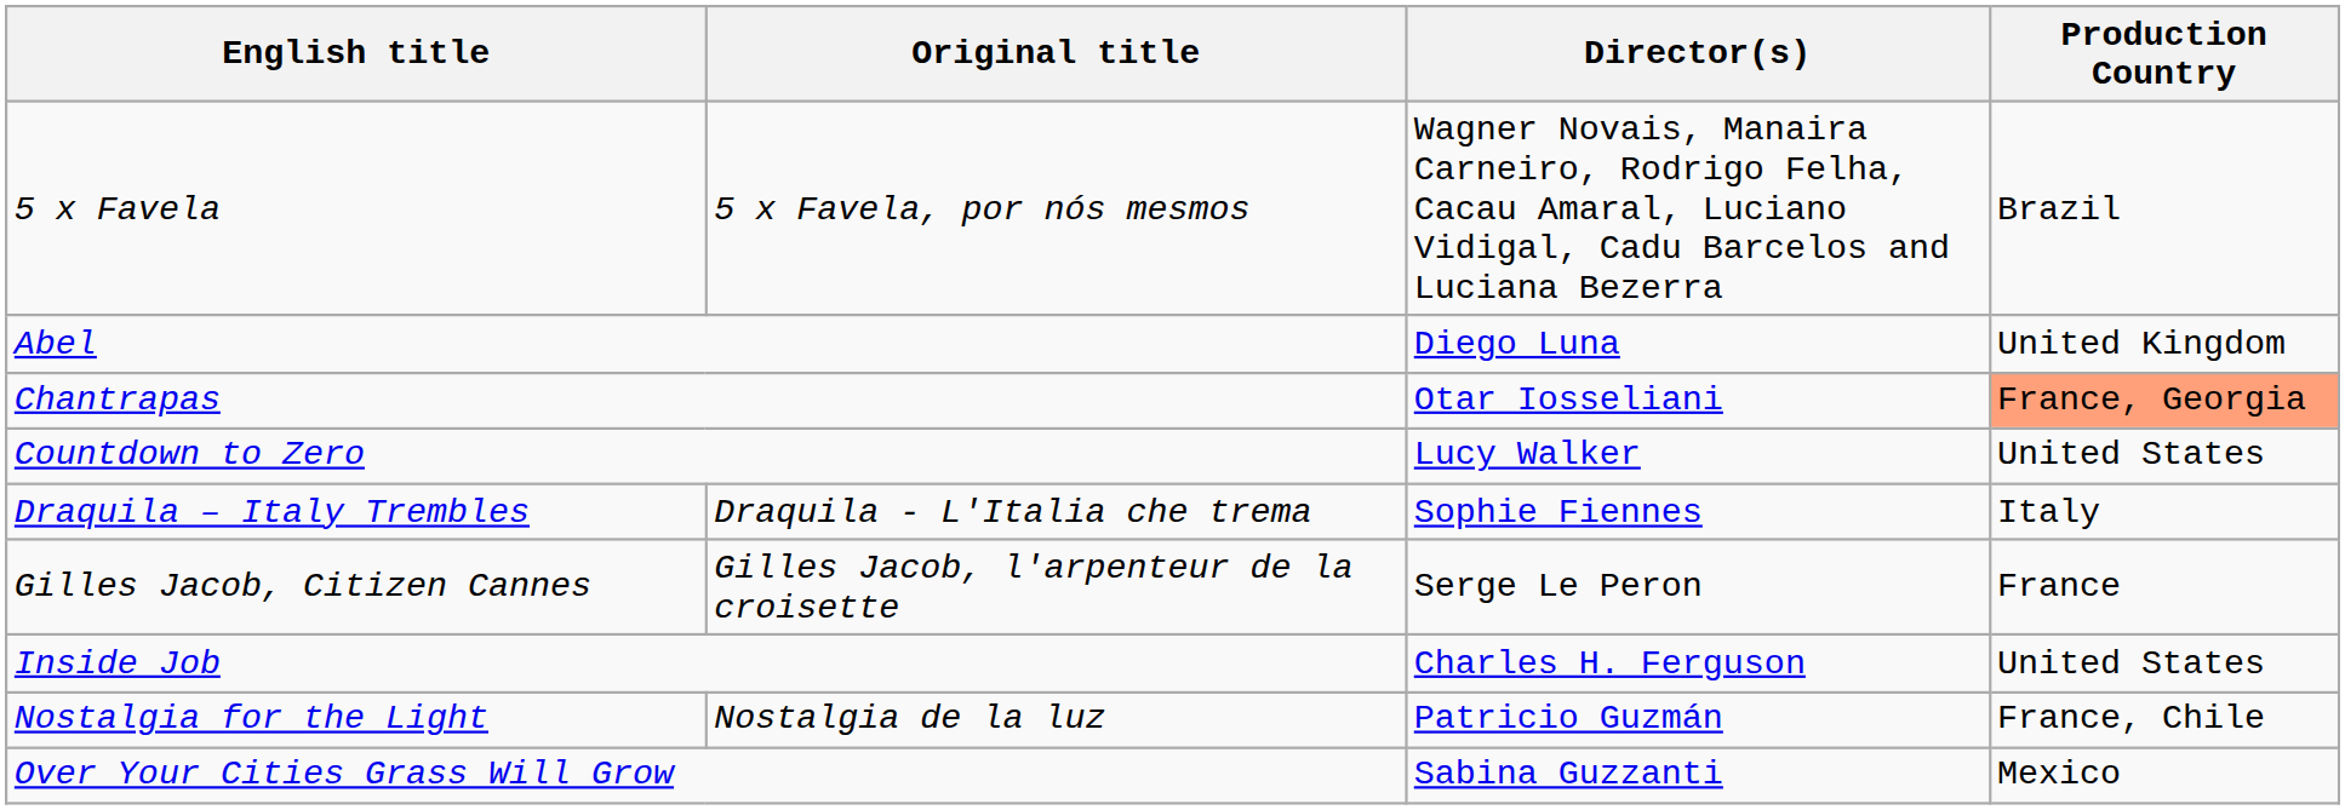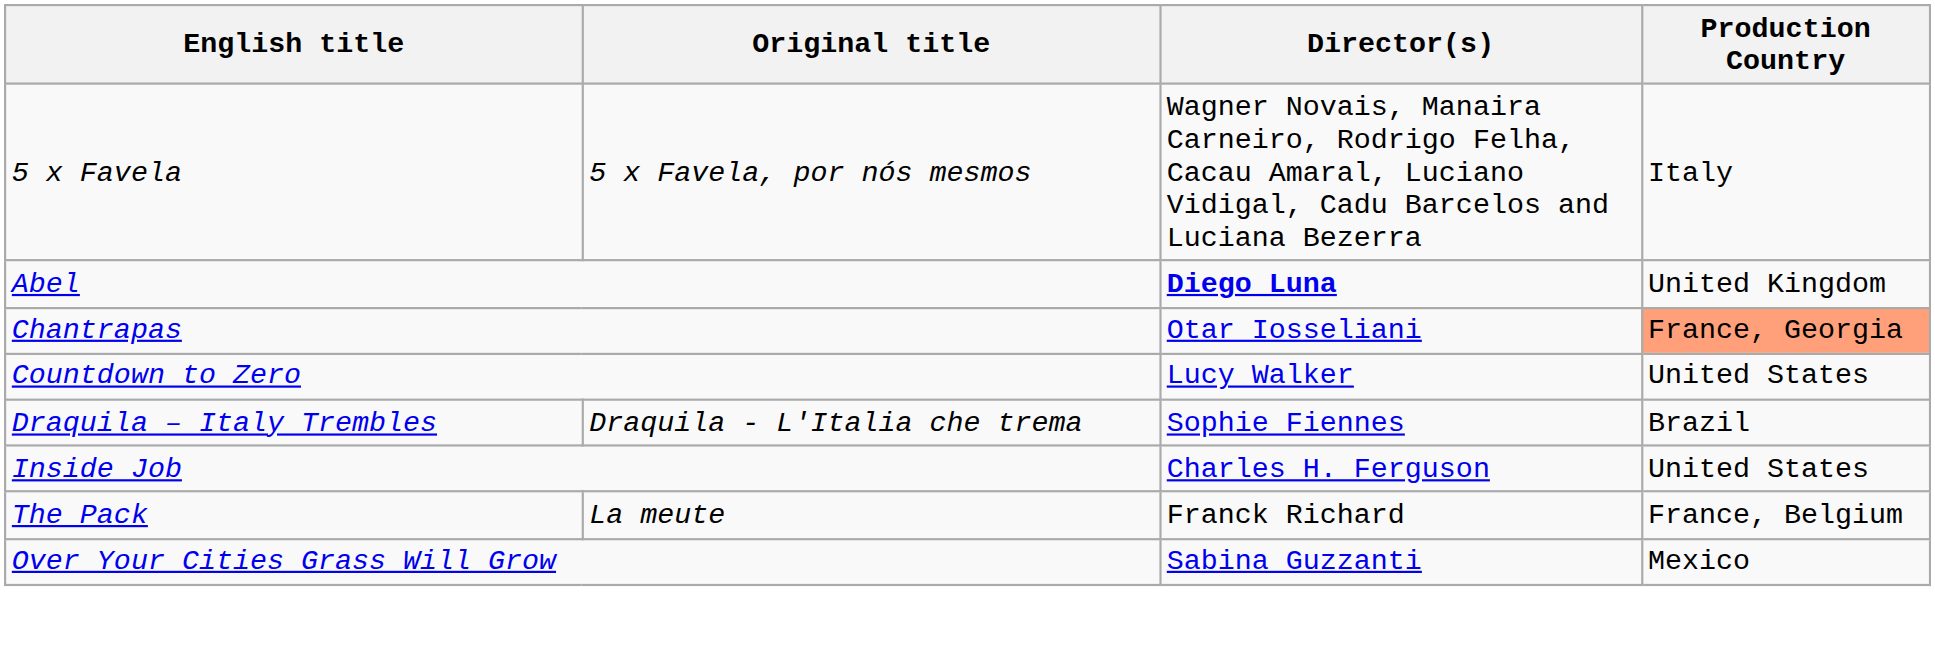 <table class="wikitable" width="100%" cellpadding="5">
 <tr>
 <th width="30%">English title</th>
 <th width="30%">Original title</th>
 <th width="25%">Director(s)</th>
 <th width="15%">Production Country</th>
 </tr>
 <tr>
 <td><em>5 x Favela</em></td>
 <td><em>5 x Favela, por nós mesmos</em></td>
 <td>Wagner Novais, Manaira Carneiro, Rodrigo Felha, Cacau Amaral, Luciano Vidigal, Cadu Barcelos and Luciana Bezerra</td>
-<td>Brazil</td>
+<td>Italy</td>
 </tr>
 <tr>
 <td colspan=2><em><a href='#'>Abel</a></em></td>
-<td><a href='#'>Diego Luna</a></td>
+<td><strong><a href='#'>Diego Luna</a></strong></td>
 <td>United Kingdom</td>
 </tr>
 <tr>
 <td colspan=2><em><a href='#'>Chantrapas</a></em></td>
 <td><a href='#'>Otar Iosseliani</a></td>
 <td style="background: lightsalmon;">France, Georgia</td>
 </tr>
 <tr>
 <td colspan=2><em><a href='#'>Countdown to Zero</a></em></td>
 <td><a href='#'>Lucy Walker</a></td>
 <td>United States</td>
 </tr>
 <tr>
 <td><em><a href='#'>Draquila – Italy Trembles</a></em></td>
 <td><em>Draquila - L'Italia che trema</em></td>
 <td><a href='#'>Sophie Fiennes</a></td>
-<td>Italy</td>
-</tr>
-<tr>
-<td><em>Gilles Jacob, Citizen Cannes</em></td>
-<td><em>Gilles Jacob, l'arpenteur de la croisette</em></td>
-<td>Serge Le Peron</td>
-<td>France</td>
+<td>Brazil</td>
 </tr>
 <tr>
 <td colspan=2><em><a href='#'>Inside Job</a></em></td>
 <td><a href='#'>Charles H. Ferguson</a></td>
 <td>United States</td>
 </tr>
 <tr>
-<td><em><a href='#'>Nostalgia for the Light</a></em></td>
-<td><em>Nostalgia de la luz</em></td>
-<td><a href='#'>Patricio Guzmán</a></td>
-<td>France, Chile</td>
+<td><em><a href='#'>The Pack</a></em></td>
+<td><em>La meute</em></td>
+<td>Franck Richard</td>
+<td>France, Belgium</td>
 </tr>
 <tr>
 <td colspan=2><em><a href='#'>Over Your Cities Grass Will Grow</a></em></td>
 <td><a href='#'>Sabina Guzzanti</a></td>
 <td>Mexico</td>
 </tr>
 </table>
